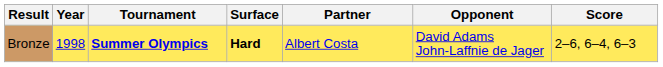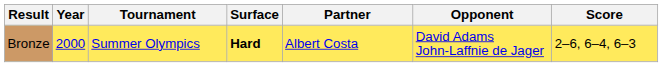 <table class="sortable wikitable">
 <tr>
 <th>Result</th>
 <th>Year</th>
 <th style="width:160px">Tournament</th>
 <th>Surface</th>
 <th width="150">Partner</th>
 <th style="width:160px">Opponent</th>
 <th style="width:120px" class="unsortable">Score</th>
 </tr>
 <tr bgcolor="FFEA5C">
 <td bgcolor="cc9966">Bronze</td>
-<td><a href='#'>1998</a></td>
-<td><strong><a href='#'>Summer Olympics</a></strong></td>
+<td><a href='#'>2000</a></td>
+<td><a href='#'>Summer Olympics</a></td>
 <td><strong>Hard</strong></td>
 <td> <a href='#'>Albert Costa</a></td>
 <td> <a href='#'>David Adams</a><br> <a href='#'>John-Laffnie de Jager</a></td>
 <td>2–6, 6–4, 6–3</td>
 </tr>
 </table>
